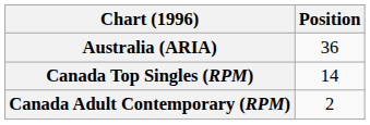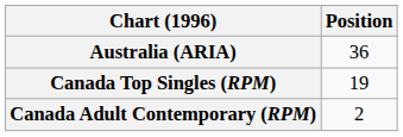 <table class="wikitable sortable plainrowheaders" style="text-align:center">
 <tr>
 <th>Chart (1996)</th>
 <th>Position</th>
 </tr>
 <tr>
 <th scope="row">Australia (ARIA)</th>
 <td>36</td>
 </tr>
 <tr>
 <th scope="row">Canada Top Singles (<em>RPM</em>)</th>
-<td>14</td>
+<td>19</td>
 </tr>
 <tr>
 <th scope="row">Canada Adult Contemporary (<em>RPM</em>)</th>
 <td>2</td>
 </tr>
 </table>
